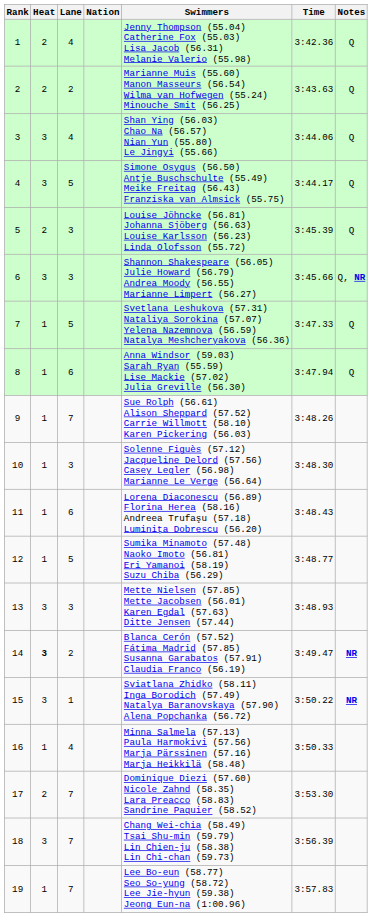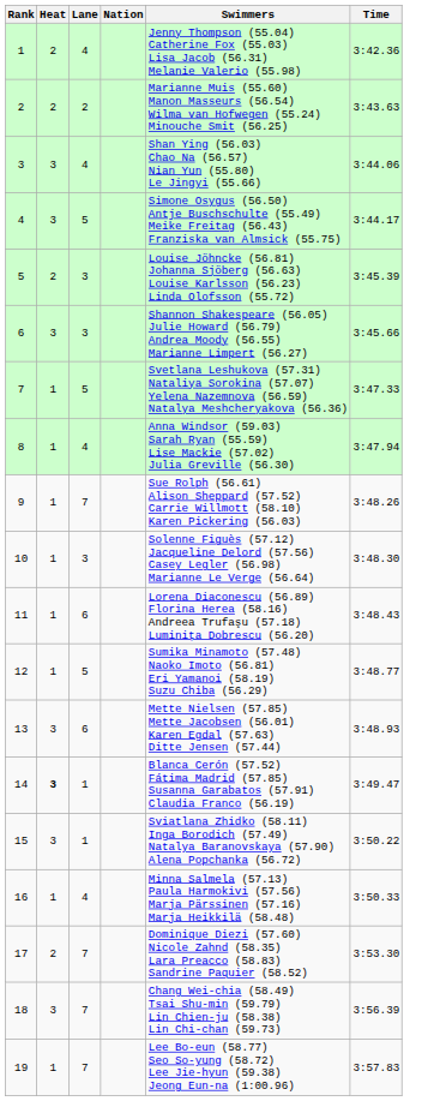 <table class="wikitable sortable" style="text-align:center">
 <tr>
 <th>Rank</th>
 <th>Heat</th>
 <th>Lane</th>
 <th>Nation</th>
 <th>Swimmers</th>
 <th>Time</th>
-<th>Notes</th>
 </tr>
 <tr bgcolor=#cfc>
 <td>1</td>
 <td>2</td>
 <td>4</td>
 <td align=left></td>
 <td align=left><a href='#'>Jenny Thompson</a> (55.04)<br><a href='#'>Catherine Fox</a> (55.03)<br><a href='#'>Lisa Jacob</a> (56.31)<br><a href='#'>Melanie Valerio</a> (55.98)</td>
 <td>3:42.36</td>
-<td>Q</td>
 </tr>
 <tr bgcolor=#cfc>
 <td>2</td>
 <td>2</td>
 <td>2</td>
 <td align=left></td>
 <td align=left><a href='#'>Marianne Muis</a> (55.60)<br><a href='#'>Manon Masseurs</a> (56.54)<br><a href='#'>Wilma van Hofwegen</a> (55.24)<br><a href='#'>Minouche Smit</a> (56.25)</td>
 <td>3:43.63</td>
-<td>Q</td>
 </tr>
 <tr bgcolor=#cfc>
 <td>3</td>
 <td>3</td>
 <td>4</td>
 <td align=left></td>
 <td align=left><a href='#'>Shan Ying</a> (56.03)<br><a href='#'>Chao Na</a> (56.57)<br><a href='#'>Nian Yun</a> (55.80)<br><a href='#'>Le Jingyi</a> (55.66)</td>
 <td>3:44.06</td>
-<td>Q</td>
 </tr>
 <tr bgcolor=#cfc>
 <td>4</td>
 <td>3</td>
 <td>5</td>
 <td align=left></td>
 <td align=left><a href='#'>Simone Osygus</a> (56.50)<br><a href='#'>Antje Buschschulte</a> (55.49)<br><a href='#'>Meike Freitag</a> (56.43)<br><a href='#'>Franziska van Almsick</a> (55.75)</td>
 <td>3:44.17</td>
-<td>Q</td>
 </tr>
 <tr bgcolor=#cfc>
 <td>5</td>
 <td>2</td>
 <td>3</td>
 <td align=left></td>
 <td align=left><a href='#'>Louise Jöhncke</a> (56.81)<br><a href='#'>Johanna Sjöberg</a> (56.63)<br><a href='#'>Louise Karlsson</a> (56.23)<br><a href='#'>Linda Olofsson</a> (55.72)</td>
 <td>3:45.39</td>
-<td>Q</td>
 </tr>
 <tr bgcolor=#cfc>
 <td>6</td>
 <td>3</td>
 <td>3</td>
 <td align=left></td>
 <td align=left><a href='#'>Shannon Shakespeare</a> (56.05)<br><a href='#'>Julie Howard</a> (56.79)<br><a href='#'>Andrea Moody</a> (56.55)<br><a href='#'>Marianne Limpert</a> (56.27)</td>
 <td>3:45.66</td>
-<td>Q, <strong><a href='#'>NR</a></strong></td>
 </tr>
 <tr bgcolor=#cfc>
 <td>7</td>
 <td>1</td>
 <td>5</td>
 <td align=left></td>
 <td align=left><a href='#'>Svetlana Leshukova</a> (57.31)<br><a href='#'>Nataliya Sorokina</a> (57.07)<br><a href='#'>Yelena Nazemnova</a> (56.59)<br><a href='#'>Natalya Meshcheryakova</a> (56.36)</td>
 <td>3:47.33</td>
-<td>Q</td>
 </tr>
 <tr bgcolor=#cfc>
 <td>8</td>
 <td>1</td>
-<td>6</td>
+<td>4</td>
 <td align=left></td>
 <td align=left><a href='#'>Anna Windsor</a> (59.03)<br><a href='#'>Sarah Ryan</a> (55.59)<br><a href='#'>Lise Mackie</a> (57.02)<br><a href='#'>Julia Greville</a> (56.30)</td>
 <td>3:47.94</td>
-<td>Q</td>
 </tr>
 <tr>
 <td>9</td>
 <td>1</td>
 <td>7</td>
 <td align=left></td>
 <td align=left><a href='#'>Sue Rolph</a> (56.61)<br><a href='#'>Alison Sheppard</a> (57.52)<br><a href='#'>Carrie Willmott</a> (58.10)<br><a href='#'>Karen Pickering</a> (56.03)</td>
 <td>3:48.26</td>
-<td></td>
 </tr>
 <tr>
 <td>10</td>
 <td>1</td>
 <td>3</td>
 <td align=left></td>
 <td align=left><a href='#'>Solenne Figuès</a> (57.12)<br><a href='#'>Jacqueline Delord</a> (57.56)<br><a href='#'>Casey Legler</a> (56.98)<br><a href='#'>Marianne Le Verge</a> (56.64)</td>
 <td>3:48.30</td>
-<td></td>
 </tr>
 <tr>
 <td>11</td>
 <td>1</td>
 <td>6</td>
 <td align=left></td>
 <td align=left><a href='#'>Lorena Diaconescu</a> (56.89)<br><a href='#'>Florina Herea</a> (58.16)<br>Andreea Trufaşu (57.18)<br><a href='#'>Luminița Dobrescu</a> (56.20)</td>
 <td>3:48.43</td>
-<td></td>
 </tr>
 <tr>
 <td>12</td>
 <td>1</td>
 <td>5</td>
 <td align=left></td>
 <td align=left><a href='#'>Sumika Minamoto</a> (57.48)<br><a href='#'>Naoko Imoto</a> (56.81)<br><a href='#'>Eri Yamanoi</a> (58.19)<br><a href='#'>Suzu Chiba</a> (56.29)</td>
 <td>3:48.77</td>
-<td></td>
 </tr>
 <tr>
 <td>13</td>
 <td>3</td>
-<td>3</td>
+<td>6</td>
 <td align=left></td>
 <td align=left><a href='#'>Mette Nielsen</a> (57.85)<br><a href='#'>Mette Jacobsen</a> (56.01)<br><a href='#'>Karen Egdal</a> (57.63)<br><a href='#'>Ditte Jensen</a> (57.44)</td>
 <td>3:48.93</td>
-<td></td>
 </tr>
 <tr>
 <td>14</td>
 <td><strong>3</strong></td>
-<td>2</td>
+<td>1</td>
 <td align=left></td>
 <td align=left><a href='#'>Blanca Cerón</a> (57.52)<br><a href='#'>Fátima Madrid</a> (57.85)<br><a href='#'>Susanna Garabatos</a> (57.91)<br><a href='#'>Claudia Franco</a> (56.19)</td>
 <td>3:49.47</td>
-<td><strong><a href='#'>NR</a></strong></td>
 </tr>
 <tr>
 <td>15</td>
 <td>3</td>
 <td>1</td>
 <td align=left></td>
 <td align=left><a href='#'>Sviatlana Zhidko</a> (58.11)<br><a href='#'>Inga Borodich</a> (57.49)<br><a href='#'>Natalya Baranovskaya</a> (57.90)<br><a href='#'>Alena Popchanka</a> (56.72)</td>
 <td>3:50.22</td>
-<td><strong><a href='#'>NR</a></strong></td>
 </tr>
 <tr>
 <td>16</td>
 <td>1</td>
 <td>4</td>
 <td align=left></td>
 <td align=left><a href='#'>Minna Salmela</a> (57.13)<br><a href='#'>Paula Harmokivi</a> (57.56)<br><a href='#'>Marja Pärssinen</a> (57.16)<br><a href='#'>Marja Heikkilä</a> (58.48)</td>
 <td>3:50.33</td>
-<td></td>
 </tr>
 <tr>
 <td>17</td>
 <td>2</td>
 <td>7</td>
 <td align=left></td>
 <td align=left><a href='#'>Dominique Diezi</a> (57.60)<br><a href='#'>Nicole Zahnd</a> (58.35)<br><a href='#'>Lara Preacco</a> (58.83)<br><a href='#'>Sandrine Paquier</a> (58.52)</td>
 <td>3:53.30</td>
-<td></td>
 </tr>
 <tr>
 <td>18</td>
 <td>3</td>
 <td>7</td>
 <td align=left></td>
 <td align=left><a href='#'>Chang Wei-chia</a> (58.49)<br><a href='#'>Tsai Shu-min</a> (59.79)<br><a href='#'>Lin Chien-ju</a> (58.38)<br><a href='#'>Lin Chi-chan</a> (59.73)</td>
 <td>3:56.39</td>
-<td></td>
 </tr>
 <tr>
 <td>19</td>
 <td>1</td>
 <td>7</td>
 <td align=left></td>
 <td align=left><a href='#'>Lee Bo-eun</a> (58.77)<br><a href='#'>Seo So-yung</a> (58.72)<br><a href='#'>Lee Jie-hyun</a> (59.38)<br><a href='#'>Jeong Eun-na</a> (1:00.96)</td>
 <td>3:57.83</td>
-<td></td>
 </tr>
 </table>
